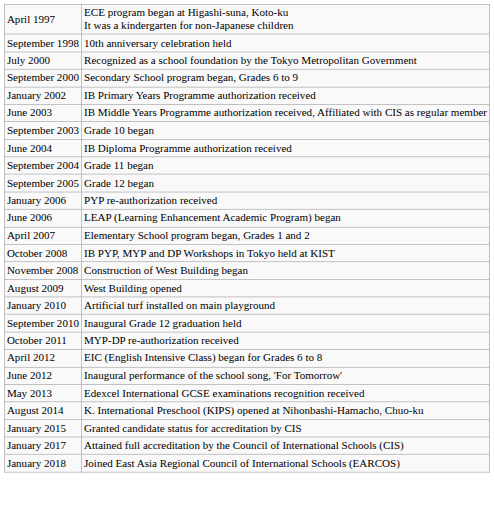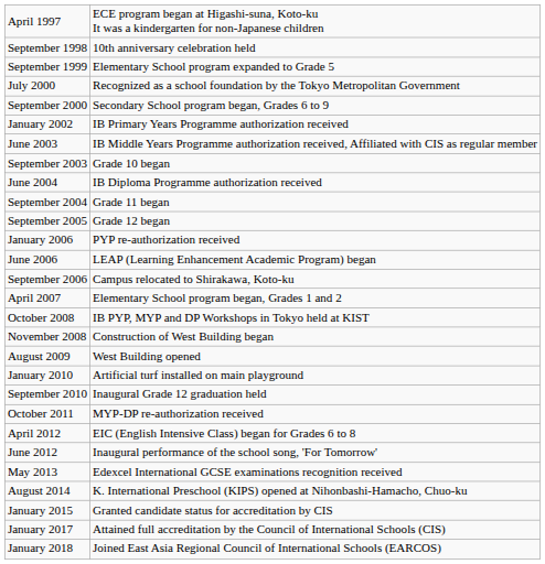 <table class="wikitable">
 <tr>
 <td>April 1997</td>
 <td>ECE program began at Higashi-suna, Koto-ku<br>It was a kindergarten for non-Japanese children</td>
 </tr>
 <tr>
 <td>September 1998</td>
 <td>10th anniversary celebration held</td>
+</tr>
+<tr>
+<td>September 1999</td>
+<td>Elementary School program expanded to Grade 5</td>
 </tr>
 <tr>
 <td>July 2000</td>
 <td>Recognized as a school foundation by the Tokyo Metropolitan Government</td>
 </tr>
 <tr>
 <td>September 2000</td>
 <td>Secondary School program began, Grades 6 to 9</td>
 </tr>
 <tr>
 <td>January 2002</td>
 <td>IB Primary Years Programme authorization received</td>
 </tr>
 <tr>
 <td>June 2003</td>
 <td>IB Middle Years Programme authorization received, Affiliated with CIS as regular member</td>
 </tr>
 <tr>
 <td>September 2003</td>
 <td>Grade 10 began</td>
 </tr>
 <tr>
 <td>June 2004</td>
 <td>IB Diploma Programme authorization received</td>
 </tr>
 <tr>
 <td>September 2004</td>
 <td>Grade 11 began</td>
 </tr>
 <tr>
 <td>September 2005</td>
 <td>Grade 12 began</td>
 </tr>
 <tr>
 <td>January 2006</td>
 <td>PYP re-authorization received</td>
 </tr>
 <tr>
 <td>June 2006</td>
 <td>LEAP (Learning Enhancement Academic Program) began</td>
+</tr>
+<tr>
+<td>September 2006</td>
+<td>Campus relocated to Shirakawa, Koto-ku</td>
 </tr>
 <tr>
 <td>April 2007</td>
 <td>Elementary School program began, Grades 1 and 2</td>
 </tr>
 <tr>
 <td>October 2008</td>
 <td>IB PYP, MYP and DP Workshops in Tokyo held at KIST</td>
 </tr>
 <tr>
 <td>November 2008</td>
 <td>Construction of West Building began</td>
 </tr>
 <tr>
 <td>August 2009</td>
 <td>West Building opened</td>
 </tr>
 <tr>
 <td>January 2010</td>
 <td>Artificial turf installed on main playground</td>
 </tr>
 <tr>
 <td>September 2010</td>
 <td>Inaugural Grade 12 graduation held</td>
 </tr>
 <tr>
 <td>October 2011</td>
 <td>MYP-DP re-authorization received</td>
 </tr>
 <tr>
 <td>April 2012</td>
 <td>EIC (English Intensive Class) began for Grades 6 to 8</td>
 </tr>
 <tr>
 <td>June 2012</td>
 <td>Inaugural performance of the school song, 'For Tomorrow'</td>
 </tr>
 <tr>
 <td>May 2013</td>
 <td>Edexcel International GCSE examinations recognition received</td>
 </tr>
 <tr>
 <td>August 2014</td>
 <td>K. International Preschool (KIPS) opened at Nihonbashi-Hamacho, Chuo-ku</td>
 </tr>
 <tr>
 <td>January 2015</td>
 <td>Granted candidate status for accreditation by CIS</td>
 </tr>
 <tr>
 <td>January 2017</td>
 <td>Attained full accreditation by the Council of International Schools (CIS)</td>
 </tr>
 <tr>
 <td>January 2018</td>
 <td>Joined East Asia Regional Council of International Schools (EARCOS)</td>
 </tr>
 </table>
